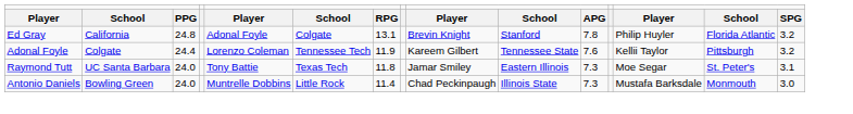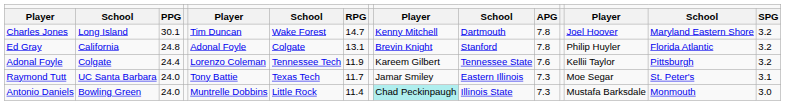 <table class="wikitable" style="text-align: left;">
 <tr>
 <td colspan=3></td>
 <td></td>
 <td colspan=3></td>
 <td></td>
 <td colspan=3></td>
 <td></td>
 <td colspan=3></td>
 </tr>
 <tr>
 <th>Player</th>
 <th>School</th>
 <th>PPG</th>
 <th></th>
 <th>Player</th>
 <th>School</th>
 <th>RPG</th>
 <th></th>
 <th>Player</th>
 <th>School</th>
 <th>APG</th>
 <th></th>
 <th>Player</th>
 <th>School</th>
 <th>SPG</th>
+</tr>
+<tr>
+<td align="left"><a href='#'>Charles Jones</a></td>
+<td><a href='#'>Long Island</a></td>
+<td>30.1</td>
+<td></td>
+<td><a href='#'>Tim Duncan</a></td>
+<td><a href='#'>Wake Forest</a></td>
+<td>14.7</td>
+<td></td>
+<td><a href='#'>Kenny Mitchell</a></td>
+<td><a href='#'>Dartmouth</a></td>
+<td>7.8</td>
+<td></td>
+<td><a href='#'>Joel Hoover</a></td>
+<td><a href='#'>Maryland Eastern Shore</a></td>
+<td>3.2</td>
 </tr>
 <tr>
 <td align="left"><a href='#'>Ed Gray</a></td>
 <td><a href='#'>California</a></td>
 <td>24.8</td>
 <td></td>
 <td><a href='#'>Adonal Foyle</a></td>
 <td><a href='#'>Colgate</a></td>
 <td>13.1</td>
 <td></td>
 <td><a href='#'>Brevin Knight</a></td>
 <td><a href='#'>Stanford</a></td>
 <td>7.8</td>
 <td></td>
 <td>Philip Huyler</td>
 <td><a href='#'>Florida Atlantic</a></td>
 <td>3.2</td>
 </tr>
 <tr>
 <td align="left"><a href='#'>Adonal Foyle</a></td>
 <td><a href='#'>Colgate</a></td>
 <td>24.4</td>
 <td></td>
 <td><a href='#'>Lorenzo Coleman</a></td>
 <td><a href='#'>Tennessee Tech</a></td>
 <td>11.9</td>
 <td></td>
 <td>Kareem Gilbert</td>
 <td><a href='#'>Tennessee State</a></td>
 <td>7.6</td>
 <td></td>
 <td>Kellii Taylor</td>
 <td><a href='#'>Pittsburgh</a></td>
 <td>3.2</td>
 </tr>
 <tr>
 <td align="left"><a href='#'>Raymond Tutt</a></td>
 <td><a href='#'>UC Santa Barbara</a></td>
 <td>24.0</td>
 <td></td>
 <td><a href='#'>Tony Battie</a></td>
 <td><a href='#'>Texas Tech</a></td>
-<td>11.8</td>
+<td>11.7</td>
 <td></td>
 <td>Jamar Smiley</td>
 <td><a href='#'>Eastern Illinois</a></td>
 <td>7.3</td>
 <td></td>
 <td>Moe Segar</td>
 <td><a href='#'>St. Peter's</a></td>
 <td>3.1</td>
 </tr>
 <tr>
 <td align="left"><a href='#'>Antonio Daniels</a></td>
 <td><a href='#'>Bowling Green</a></td>
 <td>24.0</td>
 <td></td>
 <td><a href='#'>Muntrelle Dobbins</a></td>
 <td><a href='#'>Little Rock</a></td>
 <td>11.4</td>
 <td></td>
-<td>Chad Peckinpaugh</td>
+<td style="background: paleturquoise;">Chad Peckinpaugh</td>
 <td><a href='#'>Illinois State</a></td>
 <td>7.3</td>
 <td></td>
 <td>Mustafa Barksdale</td>
 <td><a href='#'>Monmouth</a></td>
 <td>3.0</td>
 </tr>
 </table>
